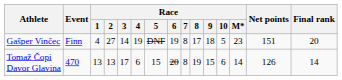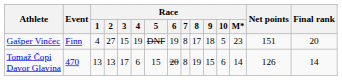 <table class="wikitable" style="font-size:90%">
 <tr>
 <th rowspan=2>Athlete</th>
 <th rowspan=2>Event</th>
 <th colspan=11>Race</th>
 <th rowspan=2>Net points</th>
 <th rowspan=2>Final rank</th>
 </tr>
 <tr style="font-size:95%">
 <th>1</th>
 <th>2</th>
 <th>3</th>
 <th>4</th>
 <th>5</th>
 <th>6</th>
 <th>7</th>
 <th>8</th>
 <th>9</th>
 <th>10</th>
 <th>M*</th>
 </tr>
 <tr align=center>
 <td align=left><a href='#'>Gašper Vinčec</a></td>
 <td align=left><a href='#'>Finn</a></td>
 <td>4</td>
 <td>27</td>
-<td>14</td>
+<td>15</td>
 <td>19</td>
 <td><s>DNF</s></td>
 <td>19</td>
 <td>8</td>
 <td>17</td>
 <td>18</td>
 <td>5</td>
 <td>23</td>
 <td>151</td>
 <td>20</td>
 </tr>
 <tr align=center>
 <td align=left><a href='#'>Tomaž Čopi</a><br><a href='#'>Davor Glavina</a></td>
 <td align=left><a href='#'>470</a></td>
 <td>13</td>
 <td>13</td>
 <td>17</td>
 <td>6</td>
 <td>15</td>
 <td><s>20</s></td>
 <td>8</td>
 <td>19</td>
 <td>15</td>
 <td>6</td>
 <td>14</td>
 <td>126</td>
 <td>14</td>
 </tr>
 </table>
